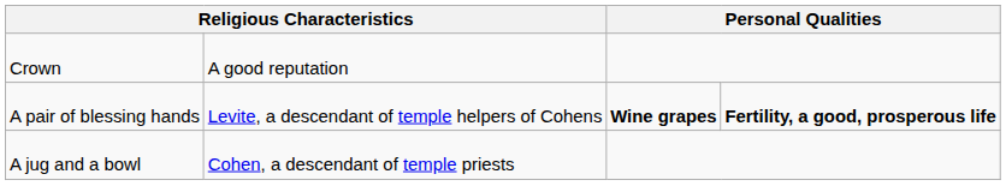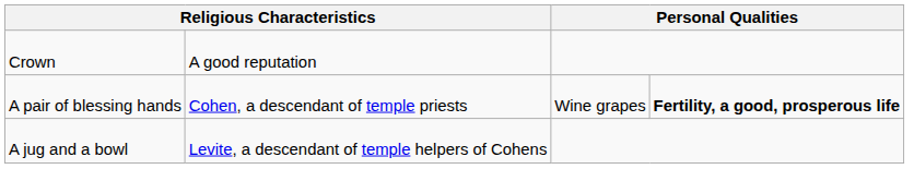 <table class="wikitable">
 <tr>
 <th colspan="2">Religious Characteristics</th>
 <th colspan="2">Personal Qualities</th>
 </tr>
 <tr>
 <td><br>Crown</td>
 <td><br>A good reputation</td>
 </tr>
 <tr>
 <td><br>A pair of blessing hands</td>
-<td><br><a href='#'>Levite</a>, a  descendant of <a href='#'>temple</a> helpers of Cohens</td>
-<td><strong><br>Wine grapes</strong></td>
+<td><br><a href='#'>Cohen</a>, a descendant of <a href='#'>temple</a> priests</td>
+<td><br>Wine grapes</td>
 <td><strong><br>Fertility, a good, prosperous life</strong></td>
 </tr>
 <tr>
 <td><br>A jug and a bowl</td>
-<td><br><a href='#'>Cohen</a>, a descendant of <a href='#'>temple</a> priests</td>
+<td><br><a href='#'>Levite</a>, a  descendant of <a href='#'>temple</a> helpers of Cohens</td>
 <td colspan="2"></td>
 </tr>
 </table>
